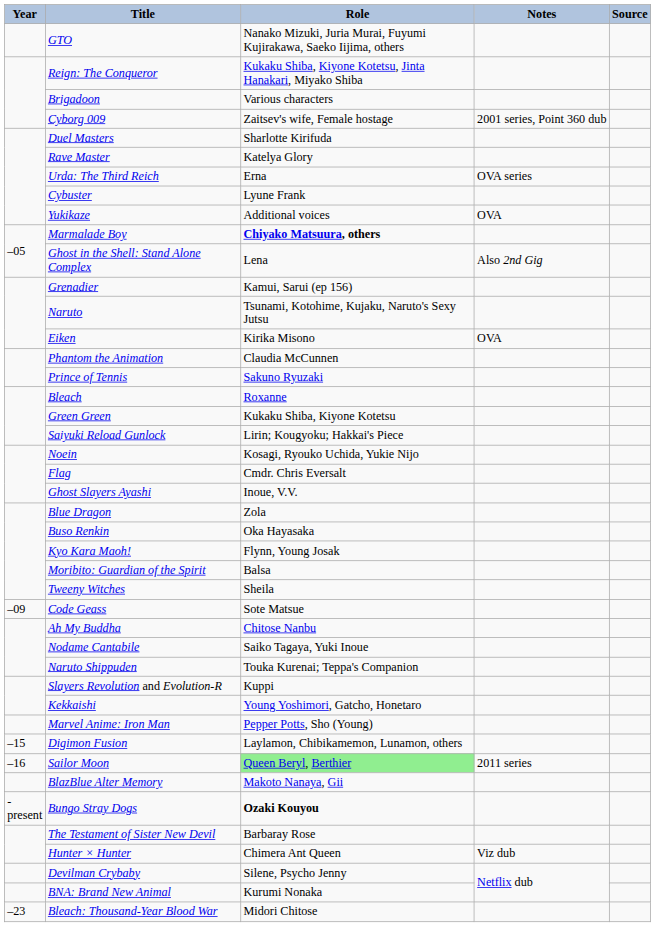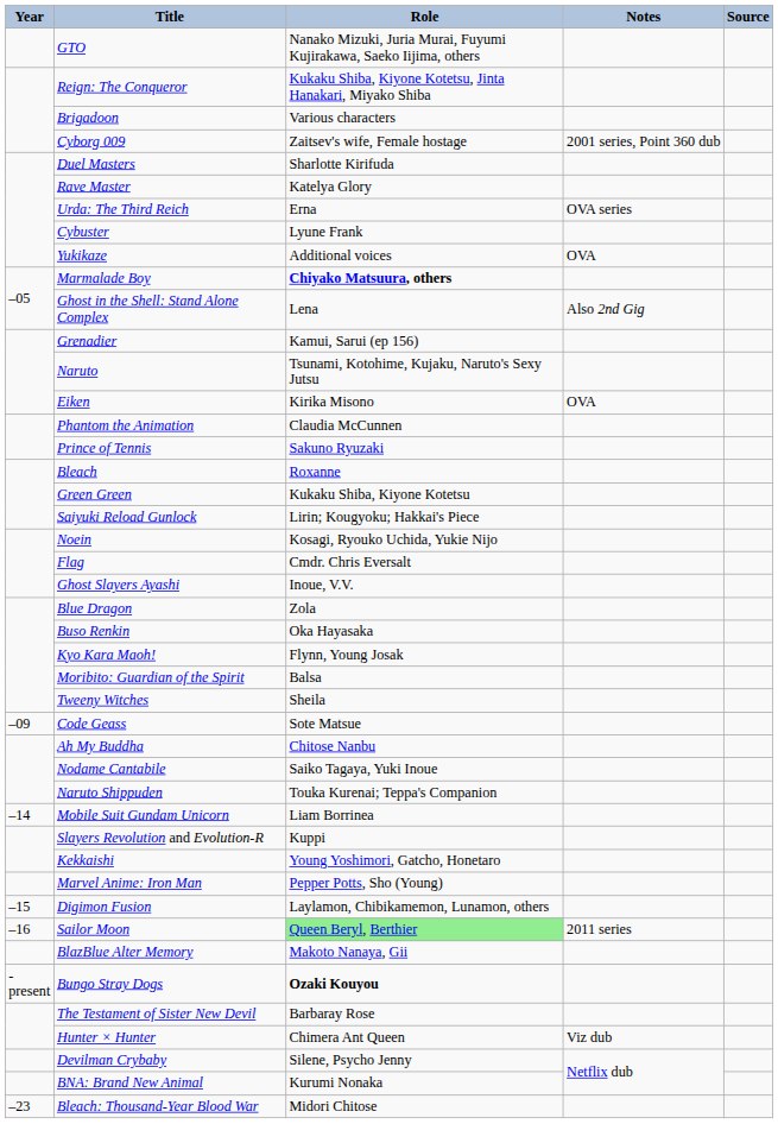 <table class="wikitable sortable plainrowheaders" style="width=100%; font-size: 100%;">
 <tr>
 <th scope="col" style="background:#b0c4de; width:40px;">Year </th>
 <th scope="col" style="background:#b0c4de; width:250px;">Title</th>
 <th scope="col" style="background:#b0c4de; width:300px;">Role </th>
 <th scope="col" style="background:#b0c4de;" class="unsortable">Notes </th>
 <th scope="col" style="background:#b0c4de;" class="unsortable">Source</th>
 </tr>
 <tr>
 <td></td>
 <td><em><a href='#'>GTO</a></em></td>
 <td>Nanako Mizuki, Juria Murai, Fuyumi Kujirakawa, Saeko Iijima, others</td>
 <td></td>
 <td></td>
 </tr>
 <tr>
 <td rowspan="3"></td>
 <td><em><a href='#'>Reign: The Conqueror</a></em></td>
 <td><a href='#'>Kukaku Shiba</a>, <a href='#'>Kiyone Kotetsu</a>, <a href='#'>Jinta Hanakari</a>, Miyako Shiba</td>
 <td></td>
 <td></td>
 </tr>
 <tr>
 <td><em><a href='#'>Brigadoon</a></em></td>
 <td>Various characters</td>
 <td></td>
 <td></td>
 </tr>
 <tr>
 <td><em><a href='#'>Cyborg 009</a></em></td>
 <td>Zaitsev's wife, Female hostage</td>
 <td>2001 series, Point 360 dub</td>
 <td></td>
 </tr>
 <tr>
 <td rowspan="5"></td>
 <td><em><a href='#'>Duel Masters</a></em></td>
 <td>Sharlotte Kirifuda</td>
 <td></td>
 <td></td>
 </tr>
 <tr>
 <td><em><a href='#'>Rave Master</a></em></td>
 <td>Katelya Glory</td>
 <td></td>
 <td></td>
 </tr>
 <tr>
 <td><em><a href='#'>Urda: The Third Reich</a></em></td>
 <td>Erna</td>
 <td>OVA series</td>
 <td></td>
 </tr>
 <tr>
 <td><em><a href='#'>Cybuster</a></em></td>
 <td>Lyune Frank</td>
 <td></td>
 <td></td>
 </tr>
 <tr>
 <td><em><a href='#'>Yukikaze</a></em></td>
 <td>Additional voices</td>
 <td>OVA</td>
 <td></td>
 </tr>
 <tr>
 <td rowspan="2">–05</td>
 <td><em><a href='#'>Marmalade Boy</a></em></td>
 <td><strong><a href='#'>Chiyako Matsuura</a>, others</strong></td>
 <td></td>
 <td></td>
 </tr>
 <tr>
 <td><em><a href='#'>Ghost in the Shell: Stand Alone Complex</a></em></td>
 <td>Lena</td>
 <td>Also <em>2nd Gig</em></td>
 <td></td>
 </tr>
 <tr>
 <td rowspan="3"></td>
 <td><em><a href='#'>Grenadier</a></em></td>
 <td>Kamui, Sarui (ep 156)</td>
 <td></td>
 <td></td>
 </tr>
 <tr>
 <td><em><a href='#'>Naruto</a></em></td>
 <td>Tsunami, Kotohime, Kujaku, Naruto's Sexy Jutsu</td>
 <td></td>
 <td></td>
 </tr>
 <tr>
 <td><em><a href='#'>Eiken</a></em></td>
 <td>Kirika Misono</td>
 <td>OVA</td>
 <td></td>
 </tr>
 <tr>
 <td rowspan="2"></td>
 <td><em><a href='#'>Phantom the Animation</a></em></td>
 <td>Claudia McCunnen</td>
 <td></td>
 <td></td>
 </tr>
 <tr>
 <td><em><a href='#'>Prince of Tennis</a></em></td>
 <td><a href='#'>Sakuno Ryuzaki</a></td>
 <td></td>
 <td></td>
 </tr>
 <tr>
 <td rowspan="3"></td>
 <td><em><a href='#'>Bleach</a></em></td>
 <td><a href='#'>Roxanne</a></td>
 <td></td>
 <td></td>
 </tr>
 <tr>
 <td><em><a href='#'>Green Green</a></em></td>
 <td>Kukaku Shiba, Kiyone Kotetsu</td>
 <td></td>
 <td></td>
 </tr>
 <tr>
 <td><em><a href='#'>Saiyuki Reload Gunlock</a></em></td>
 <td>Lirin; Kougyoku; Hakkai's Piece</td>
 <td></td>
 <td></td>
 </tr>
 <tr>
 <td rowspan="3"></td>
 <td><em><a href='#'>Noein</a></em></td>
 <td>Kosagi, Ryouko Uchida, Yukie Nijo</td>
 <td></td>
 <td></td>
 </tr>
 <tr>
 <td><em><a href='#'>Flag</a></em></td>
 <td>Cmdr. Chris Eversalt</td>
 <td></td>
 <td></td>
 </tr>
 <tr>
 <td><em><a href='#'>Ghost Slayers Ayashi</a></em></td>
 <td>Inoue, V.V.</td>
 <td></td>
 <td></td>
 </tr>
 <tr>
 <td rowspan="5"></td>
 <td><em><a href='#'>Blue Dragon</a></em></td>
 <td>Zola</td>
 <td></td>
 <td></td>
 </tr>
 <tr>
 <td><em><a href='#'>Buso Renkin</a></em></td>
 <td>Oka Hayasaka</td>
 <td></td>
 <td></td>
 </tr>
 <tr>
 <td><em><a href='#'>Kyo Kara Maoh!</a></em></td>
 <td>Flynn, Young Josak</td>
 <td></td>
 <td></td>
 </tr>
 <tr>
 <td><em><a href='#'>Moribito: Guardian of the Spirit</a></em></td>
 <td>Balsa</td>
 <td></td>
 <td></td>
 </tr>
 <tr>
 <td><em><a href='#'>Tweeny Witches</a></em></td>
 <td>Sheila</td>
 <td></td>
 <td></td>
 </tr>
 <tr>
 <td>–09</td>
 <td><em><a href='#'>Code Geass</a></em></td>
 <td>Sote Matsue</td>
 <td></td>
 <td></td>
 </tr>
 <tr>
 <td rowspan="3"></td>
 <td><em><a href='#'>Ah My Buddha</a></em></td>
 <td><a href='#'>Chitose Nanbu</a></td>
 <td></td>
 <td></td>
 </tr>
 <tr>
 <td><em><a href='#'>Nodame Cantabile</a></em></td>
 <td>Saiko Tagaya, Yuki Inoue</td>
 <td></td>
 <td></td>
 </tr>
 <tr>
 <td><em><a href='#'>Naruto Shippuden</a></em></td>
 <td>Touka Kurenai; Teppa's Companion</td>
 <td></td>
 <td></td>
 </tr>
 <tr>
+<td>–14</td>
+<td><em><a href='#'>Mobile Suit Gundam Unicorn</a></em></td>
+<td>Liam Borrinea</td>
+<td></td>
+<td></td>
+</tr>
+<tr>
 <td rowspan="2"></td>
 <td><em><a href='#'>Slayers Revolution</a></em> and <em>Evolution-R</em></td>
 <td>Kuppi</td>
 <td></td>
 <td></td>
 </tr>
 <tr>
 <td><em><a href='#'>Kekkaishi</a></em></td>
 <td><a href='#'>Young Yoshimori</a>, Gatcho, Honetaro</td>
 <td></td>
 <td></td>
 </tr>
 <tr>
 <td></td>
 <td><em><a href='#'>Marvel Anime: Iron Man</a></em></td>
 <td><a href='#'>Pepper Potts</a>, Sho (Young)</td>
 <td></td>
 <td></td>
 </tr>
 <tr>
 <td>–15</td>
 <td><em><a href='#'>Digimon Fusion</a></em></td>
 <td>Laylamon, Chibikamemon, Lunamon, others</td>
 <td></td>
 <td></td>
 </tr>
 <tr>
 <td>–16</td>
 <td><em><a href='#'>Sailor Moon</a></em></td>
 <td style="background: lightgreen;"><a href='#'>Queen Beryl</a>, <a href='#'>Berthier</a></td>
 <td>2011 series</td>
 <td></td>
 </tr>
 <tr>
 <td></td>
 <td><em><a href='#'>BlazBlue Alter Memory</a></em></td>
 <td><a href='#'>Makoto Nanaya</a>, <a href='#'>Gii</a></td>
 <td></td>
 <td></td>
 </tr>
 <tr>
 <td>-present</td>
 <td><em><a href='#'>Bungo Stray Dogs</a></em></td>
 <td><strong>Ozaki Kouyou</strong></td>
 <td></td>
 <td></td>
 </tr>
 <tr>
 <td rowspan="2"></td>
 <td><em><a href='#'>The Testament of Sister New Devil</a></em></td>
 <td>Barbaray Rose</td>
 <td></td>
 <td></td>
 </tr>
 <tr>
 <td><em><a href='#'>Hunter × Hunter</a></em></td>
 <td>Chimera Ant Queen</td>
 <td>Viz dub</td>
 <td></td>
 </tr>
 <tr>
 <td></td>
 <td><em><a href='#'>Devilman Crybaby</a></em></td>
 <td>Silene, Psycho Jenny</td>
 <td rowspan="2"><a href='#'>Netflix</a> dub</td>
 <td></td>
 </tr>
 <tr>
 <td></td>
 <td><em><a href='#'>BNA: Brand New Animal</a></em></td>
 <td>Kurumi Nonaka</td>
 <td></td>
 </tr>
 <tr>
 <td>–23</td>
 <td><em><a href='#'>Bleach: Thousand-Year Blood War</a></em></td>
 <td>Midori Chitose</td>
 <td></td>
 <td></td>
 </tr>
 </table>
